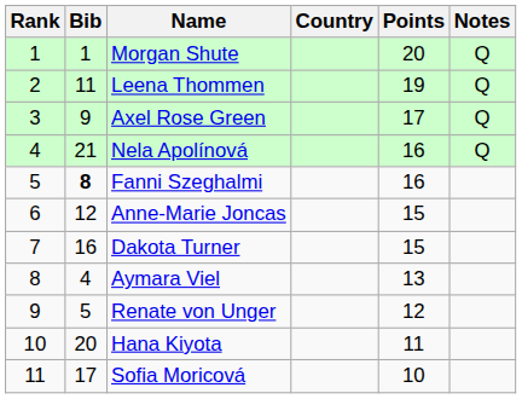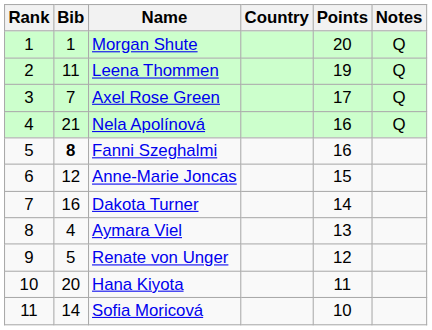 <table class="wikitable sortable" style="text-align:center">
 <tr>
 <th>Rank</th>
 <th>Bib</th>
 <th>Name</th>
 <th>Country</th>
 <th>Points</th>
 <th>Notes</th>
 </tr>
 <tr bgcolor=ccffcc>
 <td>1</td>
 <td>1</td>
 <td align=left><a href='#'>Morgan Shute</a></td>
 <td align=left></td>
 <td>20</td>
 <td>Q</td>
 </tr>
 <tr bgcolor=ccffcc>
 <td>2</td>
 <td>11</td>
 <td align=left><a href='#'>Leena Thommen</a></td>
 <td align=left></td>
 <td>19</td>
 <td>Q</td>
 </tr>
 <tr bgcolor=ccffcc>
 <td>3</td>
-<td>9</td>
+<td>7</td>
 <td align=left><a href='#'>Axel Rose Green</a></td>
 <td align=left></td>
 <td>17</td>
 <td>Q</td>
 </tr>
 <tr bgcolor=ccffcc>
 <td>4</td>
 <td>21</td>
 <td align=left><a href='#'>Nela Apolínová</a></td>
 <td align=left></td>
 <td>16</td>
 <td>Q</td>
 </tr>
 <tr>
 <td>5</td>
 <td><strong>8</strong></td>
 <td align=left><a href='#'>Fanni Szeghalmi</a></td>
 <td align=left></td>
 <td>16</td>
 <td></td>
 </tr>
 <tr>
 <td>6</td>
 <td>12</td>
 <td align=left><a href='#'>Anne-Marie Joncas</a></td>
 <td align=left></td>
 <td>15</td>
 <td></td>
 </tr>
 <tr>
 <td>7</td>
 <td>16</td>
 <td align=left><a href='#'>Dakota Turner</a></td>
 <td align=left></td>
-<td>15</td>
+<td>14</td>
 <td></td>
 </tr>
 <tr>
 <td>8</td>
 <td>4</td>
 <td align=left><a href='#'>Aymara Viel</a></td>
 <td align=left></td>
 <td>13</td>
 <td></td>
 </tr>
 <tr>
 <td>9</td>
 <td>5</td>
 <td align=left><a href='#'>Renate von Unger</a></td>
 <td align=left></td>
 <td>12</td>
 <td></td>
 </tr>
 <tr>
 <td>10</td>
 <td>20</td>
 <td align=left><a href='#'>Hana Kiyota</a></td>
 <td align=left></td>
 <td>11</td>
 <td></td>
 </tr>
 <tr>
 <td>11</td>
-<td>17</td>
+<td>14</td>
 <td align=left><a href='#'>Sofia Moricová</a></td>
 <td align=left></td>
 <td>10</td>
 <td></td>
 </tr>
 </table>
